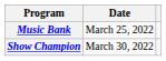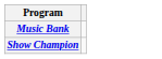 <table class="wikitable plainrowheaders" style="text-align:center;">
 <tr>
 <th>Program</th>
-<th>Date</th>
 <th class="unsortable"></th>
 </tr>
 <tr>
 <th scope="row"><em><a href='#'>Music Bank</a></em></th>
-<td>March 25, 2022</td>
 <td></td>
 </tr>
 <tr>
 <th scope="row"><em><a href='#'>Show Champion</a></em></th>
-<td>March 30, 2022</td>
 <td></td>
 </tr>
 </table>
